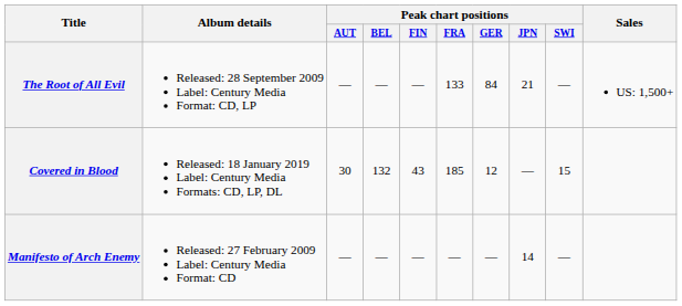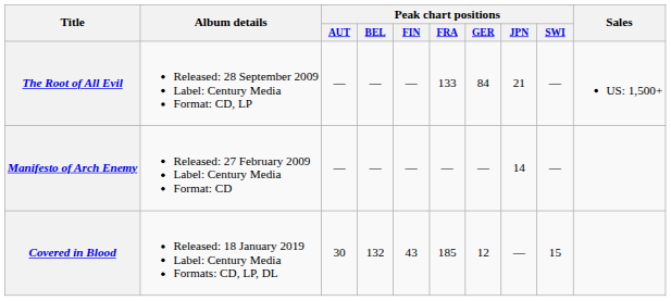 <table class="wikitable plainrowheaders">
 <tr>
 <th rowspan="2">Title</th>
 <th rowspan="2">Album details</th>
 <th colspan="7">Peak chart positions</th>
 <th rowspan="2">Sales</th>
 </tr>
 <tr>
 <th style="width:3em;font-size:85%"><a href='#'>AUT</a><br></th>
 <th style="width:3em;font-size:85%"><a href='#'>BEL</a><br></th>
 <th style="width:3em;font-size:85%"><a href='#'>FIN</a><br></th>
 <th style="width:3em;font-size:85%"><a href='#'>FRA</a><br></th>
 <th style="width:3em;font-size:85%"><a href='#'>GER</a><br></th>
 <th style="width:3em;font-size:85%"><a href='#'>JPN</a><br></th>
 <th style="width:3em;font-size:85%"><a href='#'>SWI</a><br></th>
 </tr>
 <tr>
 <th scope="row"><em><a href='#'>The Root of All Evil</a></em></th>
 <td><br><ul><li>Released: 28 September 2009</li><li>Label: Century Media</li><li>Format: CD, LP</li></ul></td>
 <td style="text-align:center;">—</td>
 <td style="text-align:center;">—</td>
 <td style="text-align:center;">—</td>
 <td style="text-align:center;">133</td>
 <td style="text-align:center;">84</td>
 <td style="text-align:center;">21</td>
 <td style="text-align:center;">—</td>
 <td><br><ul><li>US: 1,500+</li></ul></td>
 </tr>
 <tr>
+<th scope="row"><em><a href='#'>Manifesto of Arch Enemy</a></em></th>
+<td><br><ul><li>Released: 27 February 2009</li><li>Label: Century Media</li><li>Format: CD</li></ul></td>
+<td style="text-align:center;">—</td>
+<td style="text-align:center;">—</td>
+<td style="text-align:center;">—</td>
+<td style="text-align:center;">—</td>
+<td style="text-align:center;">—</td>
+<td style="text-align:center;">14</td>
+<td style="text-align:center;">—</td>
+<td></td>
+</tr>
+<tr>
 <th scope="row"><em><a href='#'>Covered in Blood</a></em></th>
 <td><br><ul><li>Released: 18 January 2019</li><li>Label: Century Media</li><li>Formats: CD, LP, DL</li></ul></td>
 <td style="text-align:center;">30</td>
 <td style="text-align:center;">132</td>
 <td style="text-align:center;">43</td>
 <td style="text-align:center;">185</td>
 <td style="text-align:center;">12</td>
 <td style="text-align:center;">—</td>
 <td style="text-align:center;">15</td>
 <td></td>
 </tr>
-<tr>
-<th scope="row"><em><a href='#'>Manifesto of Arch Enemy</a></em></th>
-<td><br><ul><li>Released: 27 February 2009</li><li>Label: Century Media</li><li>Format: CD</li></ul></td>
-<td style="text-align:center;">—</td>
-<td style="text-align:center;">—</td>
-<td style="text-align:center;">—</td>
-<td style="text-align:center;">—</td>
-<td style="text-align:center;">—</td>
-<td style="text-align:center;">14</td>
-<td style="text-align:center;">—</td>
-<td></td>
-</tr>
 </table>
